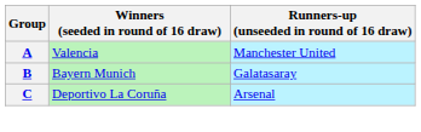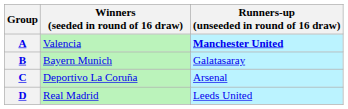 <table class="wikitable" style="white-space:nowrap">
 <tr>
 <th>Group</th>
 <th width=210>Winners<br>(seeded in round of 16 draw)</th>
 <th width=210>Runners-up<br>(unseeded in round of 16 draw)</th>
 </tr>
 <tr>
 <th><a href='#'>A</a></th>
 <td bgcolor=#BBF3BB> <a href='#'>Valencia</a></td>
-<td bgcolor=#BBF3FF> <a href='#'>Manchester United</a></td>
+<td bgcolor=#BBF3FF><strong> <a href='#'>Manchester United</a></strong></td>
 </tr>
 <tr>
 <th><a href='#'>B</a></th>
 <td bgcolor=#BBF3BB> <a href='#'>Bayern Munich</a></td>
 <td bgcolor=#BBF3FF> <a href='#'>Galatasaray</a></td>
 </tr>
 <tr>
 <th><a href='#'>C</a></th>
 <td bgcolor=#BBF3BB> <a href='#'>Deportivo La Coruña</a></td>
 <td bgcolor=#BBF3FF> <a href='#'>Arsenal</a></td>
 </tr>
+<tr>
+<th><a href='#'>D</a></th>
+<td bgcolor=#BBF3BB> <a href='#'>Real Madrid</a></td>
+<td bgcolor=#BBF3FF> <a href='#'>Leeds United</a></td>
+</tr>
 </table>
